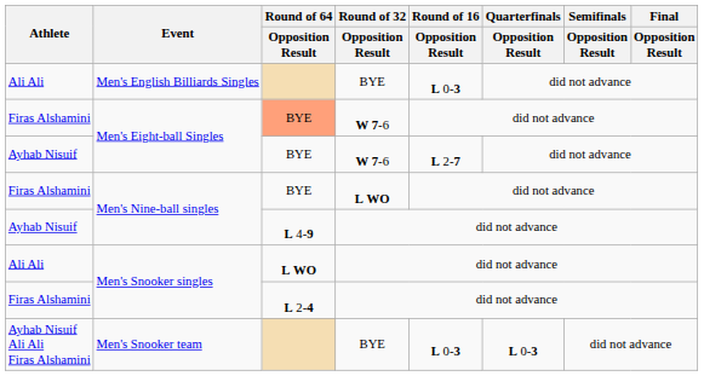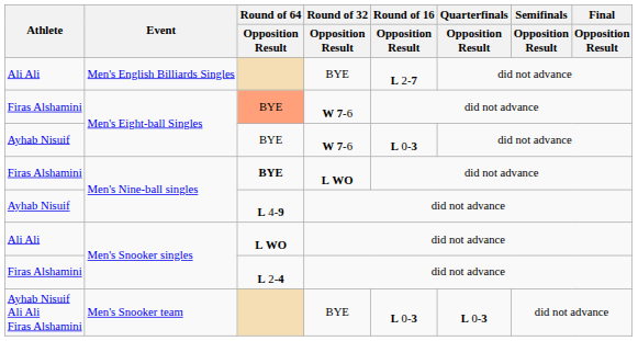 <table class=wikitable style="font-size:90%">
 <tr>
 <th rowspan=2>Athlete</th>
 <th rowspan=2>Event</th>
 <th>Round of 64</th>
 <th>Round of 32</th>
 <th>Round of 16</th>
 <th>Quarterfinals</th>
 <th>Semifinals</th>
 <th>Final</th>
 </tr>
 <tr>
 <th>Opposition<br>Result</th>
 <th>Opposition<br>Result</th>
 <th>Opposition<br>Result</th>
 <th>Opposition<br>Result</th>
 <th>Opposition<br>Result</th>
 <th>Opposition<br>Result</th>
 </tr>
 <tr>
 <td><a href='#'>Ali Ali</a></td>
 <td><a href='#'>Men's English Billiards Singles</a></td>
 <td style="background:wheat;"></td>
 <td align=center>BYE</td>
-<td align=center><br><strong>L</strong> 0-<strong>3</strong></td>
+<td align=center><br><strong>L</strong> 2-<strong>7</strong></td>
 <td align=center colspan="7">did not advance</td>
 </tr>
 <tr>
 <td><a href='#'>Firas Alshamini</a></td>
 <td rowspan=2><a href='#'>Men's Eight-ball Singles</a></td>
 <td align=center style="background: lightsalmon;">BYE</td>
 <td align=center><br><strong>W</strong> <strong>7</strong>-6</td>
 <td style="text-align:center;" colspan="7">did not advance</td>
 </tr>
 <tr>
 <td><a href='#'>Ayhab Nisuif</a></td>
 <td align=center>BYE</td>
 <td align=center><br><strong>W</strong> <strong>7</strong>-6</td>
-<td align=center><br><strong>L</strong> 2-<strong>7</strong></td>
+<td align=center><br><strong>L</strong> 0-<strong>3</strong></td>
 <td style="text-align:center;" colspan="7">did not advance</td>
 </tr>
 <tr>
 <td><a href='#'>Firas Alshamini</a></td>
 <td rowspan=2><a href='#'>Men's Nine-ball singles</a></td>
-<td align=center>BYE</td>
+<td align=center><strong>BYE</strong></td>
 <td align=center><br><strong>L</strong> <strong>WO</strong></td>
 <td style="text-align:center;" colspan="7">did not advance</td>
 </tr>
 <tr>
 <td><a href='#'>Ayhab Nisuif</a></td>
 <td align=center><br><strong>L</strong> 4-<strong>9</strong></td>
 <td style="text-align:center;" colspan="7">did not advance</td>
 </tr>
 <tr>
 <td><a href='#'>Ali Ali</a></td>
 <td rowspan=2><a href='#'>Men's Snooker singles</a></td>
 <td align=center><br><strong>L</strong> <strong>WO</strong></td>
 <td style="text-align:center;" colspan="7">did not advance</td>
 </tr>
 <tr>
 <td><a href='#'>Firas Alshamini</a></td>
 <td align=center><br><strong>L</strong> 2-<strong>4</strong></td>
 <td style="text-align:center;" colspan="7">did not advance</td>
 </tr>
 <tr>
 <td><a href='#'>Ayhab Nisuif</a><br><a href='#'>Ali Ali</a><br><a href='#'>Firas Alshamini</a></td>
 <td><a href='#'>Men's Snooker team</a></td>
 <td style="background:wheat;"></td>
 <td align=center>BYE</td>
 <td align=center><br><strong>L</strong> 0-<strong>3</strong></td>
 <td align=center><br><strong>L</strong> 0-<strong>3</strong></td>
 <td style="text-align:center;" colspan="7">did not advance</td>
 </tr>
 </table>
